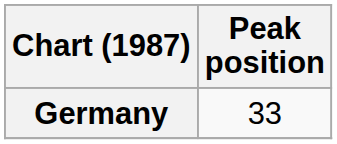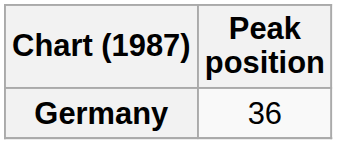 <table class="wikitable sortable plainrowheaders" style="text-align:center">
 <tr>
 <th scope="col">Chart (1987)</th>
 <th scope="col">Peak<br>position</th>
 </tr>
 <tr>
 <th scope="row">Germany</th>
-<td align="center">33</td>
+<td align="center">36</td>
 </tr>
 <tr>
 </tr>
 <tr>
 </tr>
 <tr>
 </tr>
 <tr>
 </tr>
 <tr>
 </tr>
 </table>
